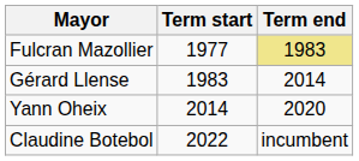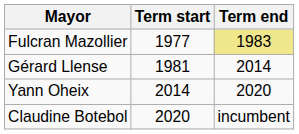 <table class="wikitable">
 <tr>
 <th>Mayor</th>
 <th>Term start</th>
 <th>Term end</th>
 </tr>
 <tr>
 <td>Fulcran Mazollier</td>
 <td align=center>1977</td>
 <td align=center style="background: khaki;">1983</td>
 </tr>
 <tr>
 <td>Gérard Llense</td>
-<td align=center>1983</td>
+<td align=center>1981</td>
 <td align=center>2014</td>
 </tr>
 <tr>
 <td>Yann Oheix</td>
 <td align=center>2014</td>
 <td align=center>2020</td>
 </tr>
 <tr>
 <td>Claudine Botebol</td>
-<td align=center>2022</td>
+<td align=center>2020</td>
 <td align=center>incumbent</td>
 </tr>
 </table>
